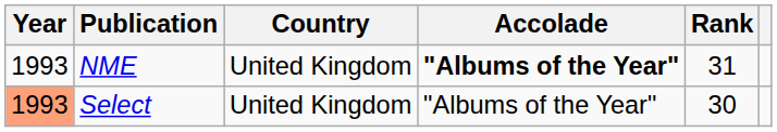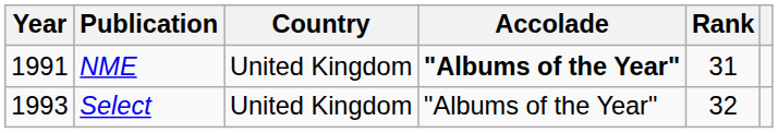 <table class="wikitable sortable" style="margin:0em 1em 1em 0pt">
 <tr>
 <th>Year</th>
 <th>Publication</th>
 <th>Country</th>
 <th>Accolade</th>
 <th>Rank</th>
 <th class=unsortable></th>
 </tr>
 <tr>
-<td align=center>1993</td>
+<td align=center>1991</td>
 <td><em><a href='#'>NME</a></em></td>
 <td>United Kingdom</td>
 <td><strong>"Albums of the Year"</strong></td>
 <td align=center>31</td>
 <td></td>
 </tr>
 <tr>
-<td align=center style="background: lightsalmon;">1993</td>
+<td align=center>1993</td>
 <td><em><a href='#'>Select</a></em></td>
 <td>United Kingdom</td>
 <td>"Albums of the Year"</td>
-<td align=center>30</td>
+<td align=center>32</td>
 <td></td>
 </tr>
 </table>
